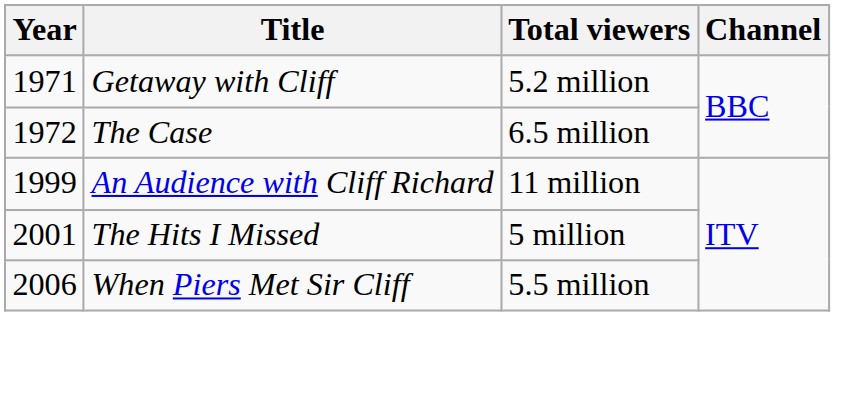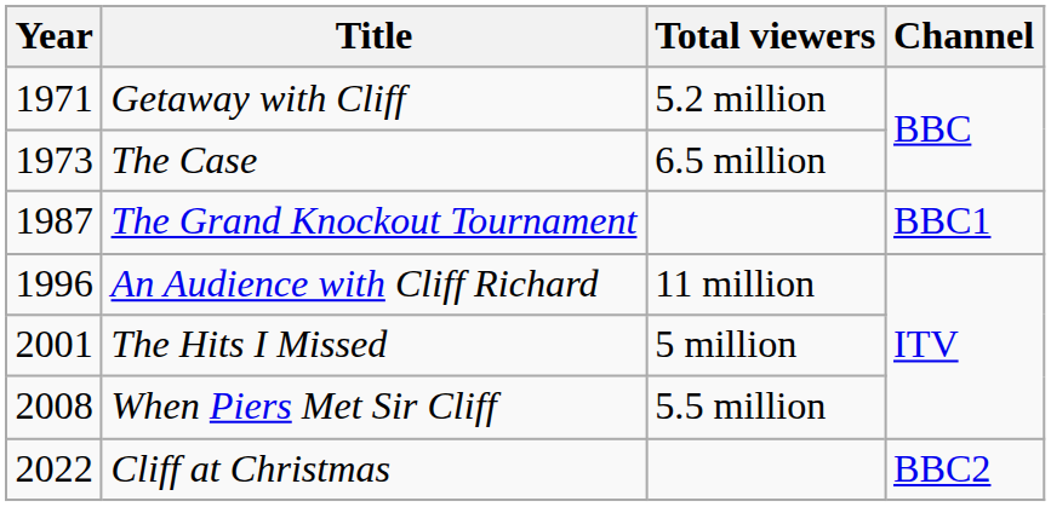 <table class="wikitable">
 <tr>
 <th>Year</th>
 <th>Title</th>
 <th>Total viewers</th>
 <th>Channel</th>
 </tr>
 <tr>
 <td>1971</td>
 <td><em>Getaway with Cliff</em></td>
 <td>5.2 million</td>
 <td rowspan="2"><a href='#'>BBC</a></td>
 </tr>
 <tr>
-<td>1972</td>
+<td>1973</td>
 <td><em>The Case</em></td>
 <td>6.5 million</td>
 </tr>
 <tr>
-<td>1999</td>
+<td>1987</td>
+<td><em><a href='#'>The Grand Knockout Tournament</a></em></td>
+<td></td>
+<td><a href='#'>BBC1</a></td>
+</tr>
+<tr>
+<td>1996</td>
 <td><em><a href='#'>An Audience with</a> Cliff Richard</em></td>
 <td>11 million</td>
 <td rowspan="3"><a href='#'>ITV</a></td>
 </tr>
 <tr>
 <td>2001</td>
 <td><em>The Hits I Missed</em></td>
 <td>5 million</td>
 </tr>
 <tr>
-<td>2006</td>
+<td>2008</td>
 <td><em>When <a href='#'>Piers</a> Met Sir Cliff</em></td>
 <td>5.5 million</td>
 </tr>
+<tr>
+<td>2022</td>
+<td><em>Cliff at Christmas</em></td>
+<td></td>
+<td><a href='#'>BBC2</a></td>
+</tr>
 </table>
